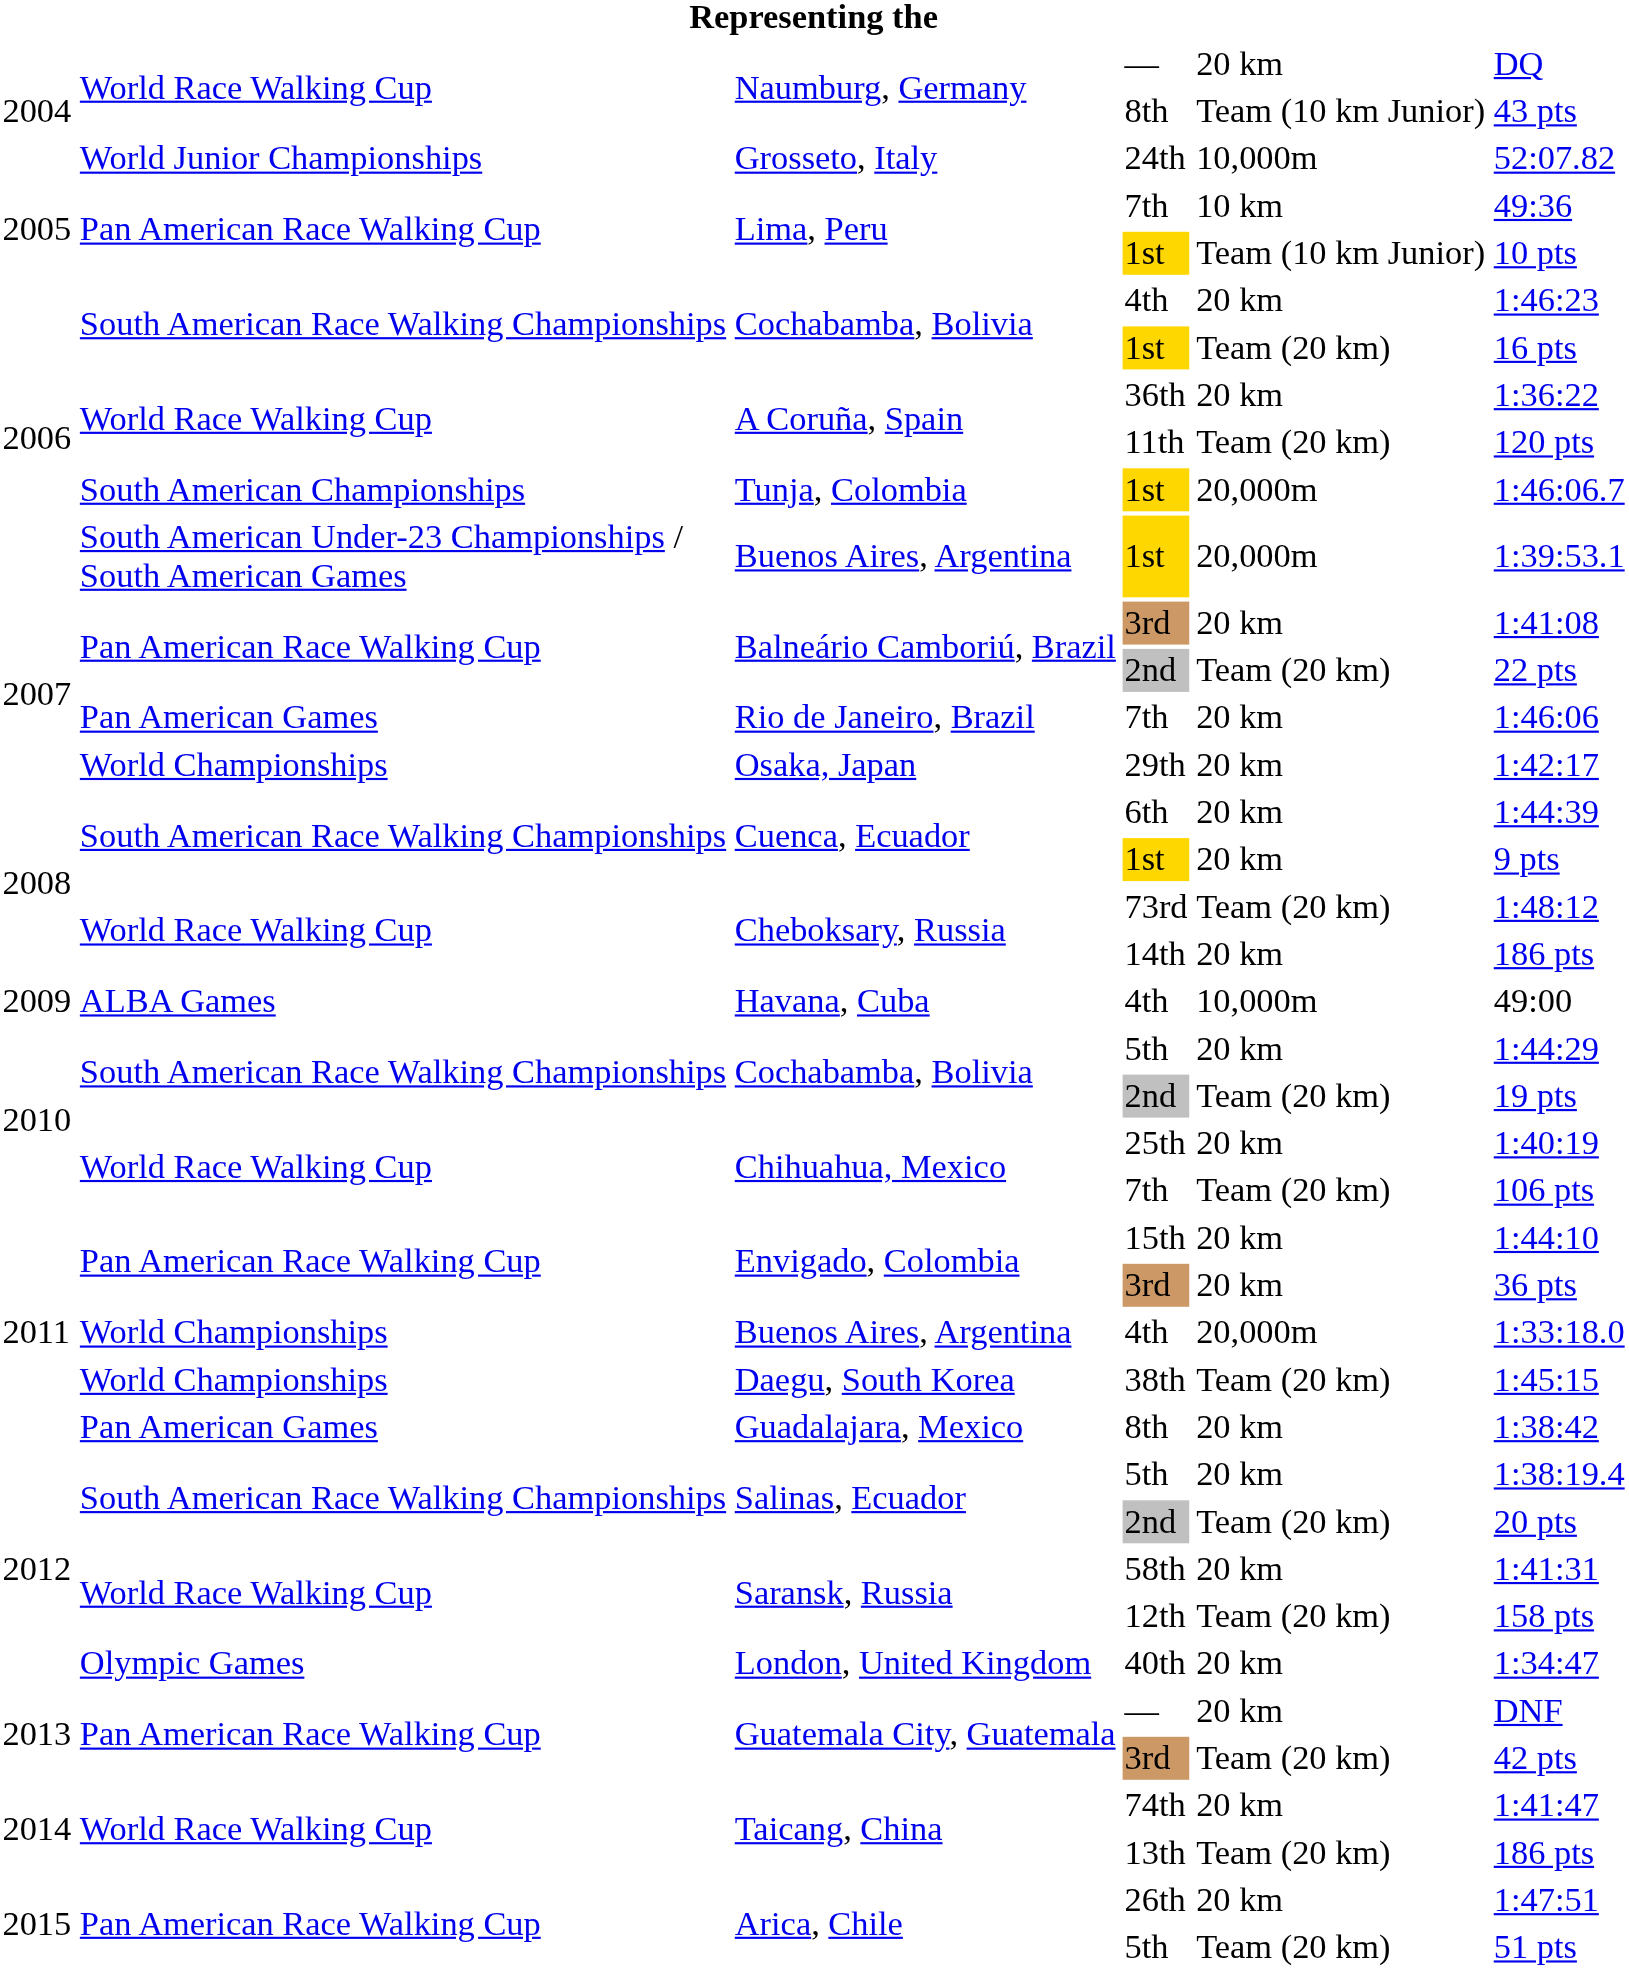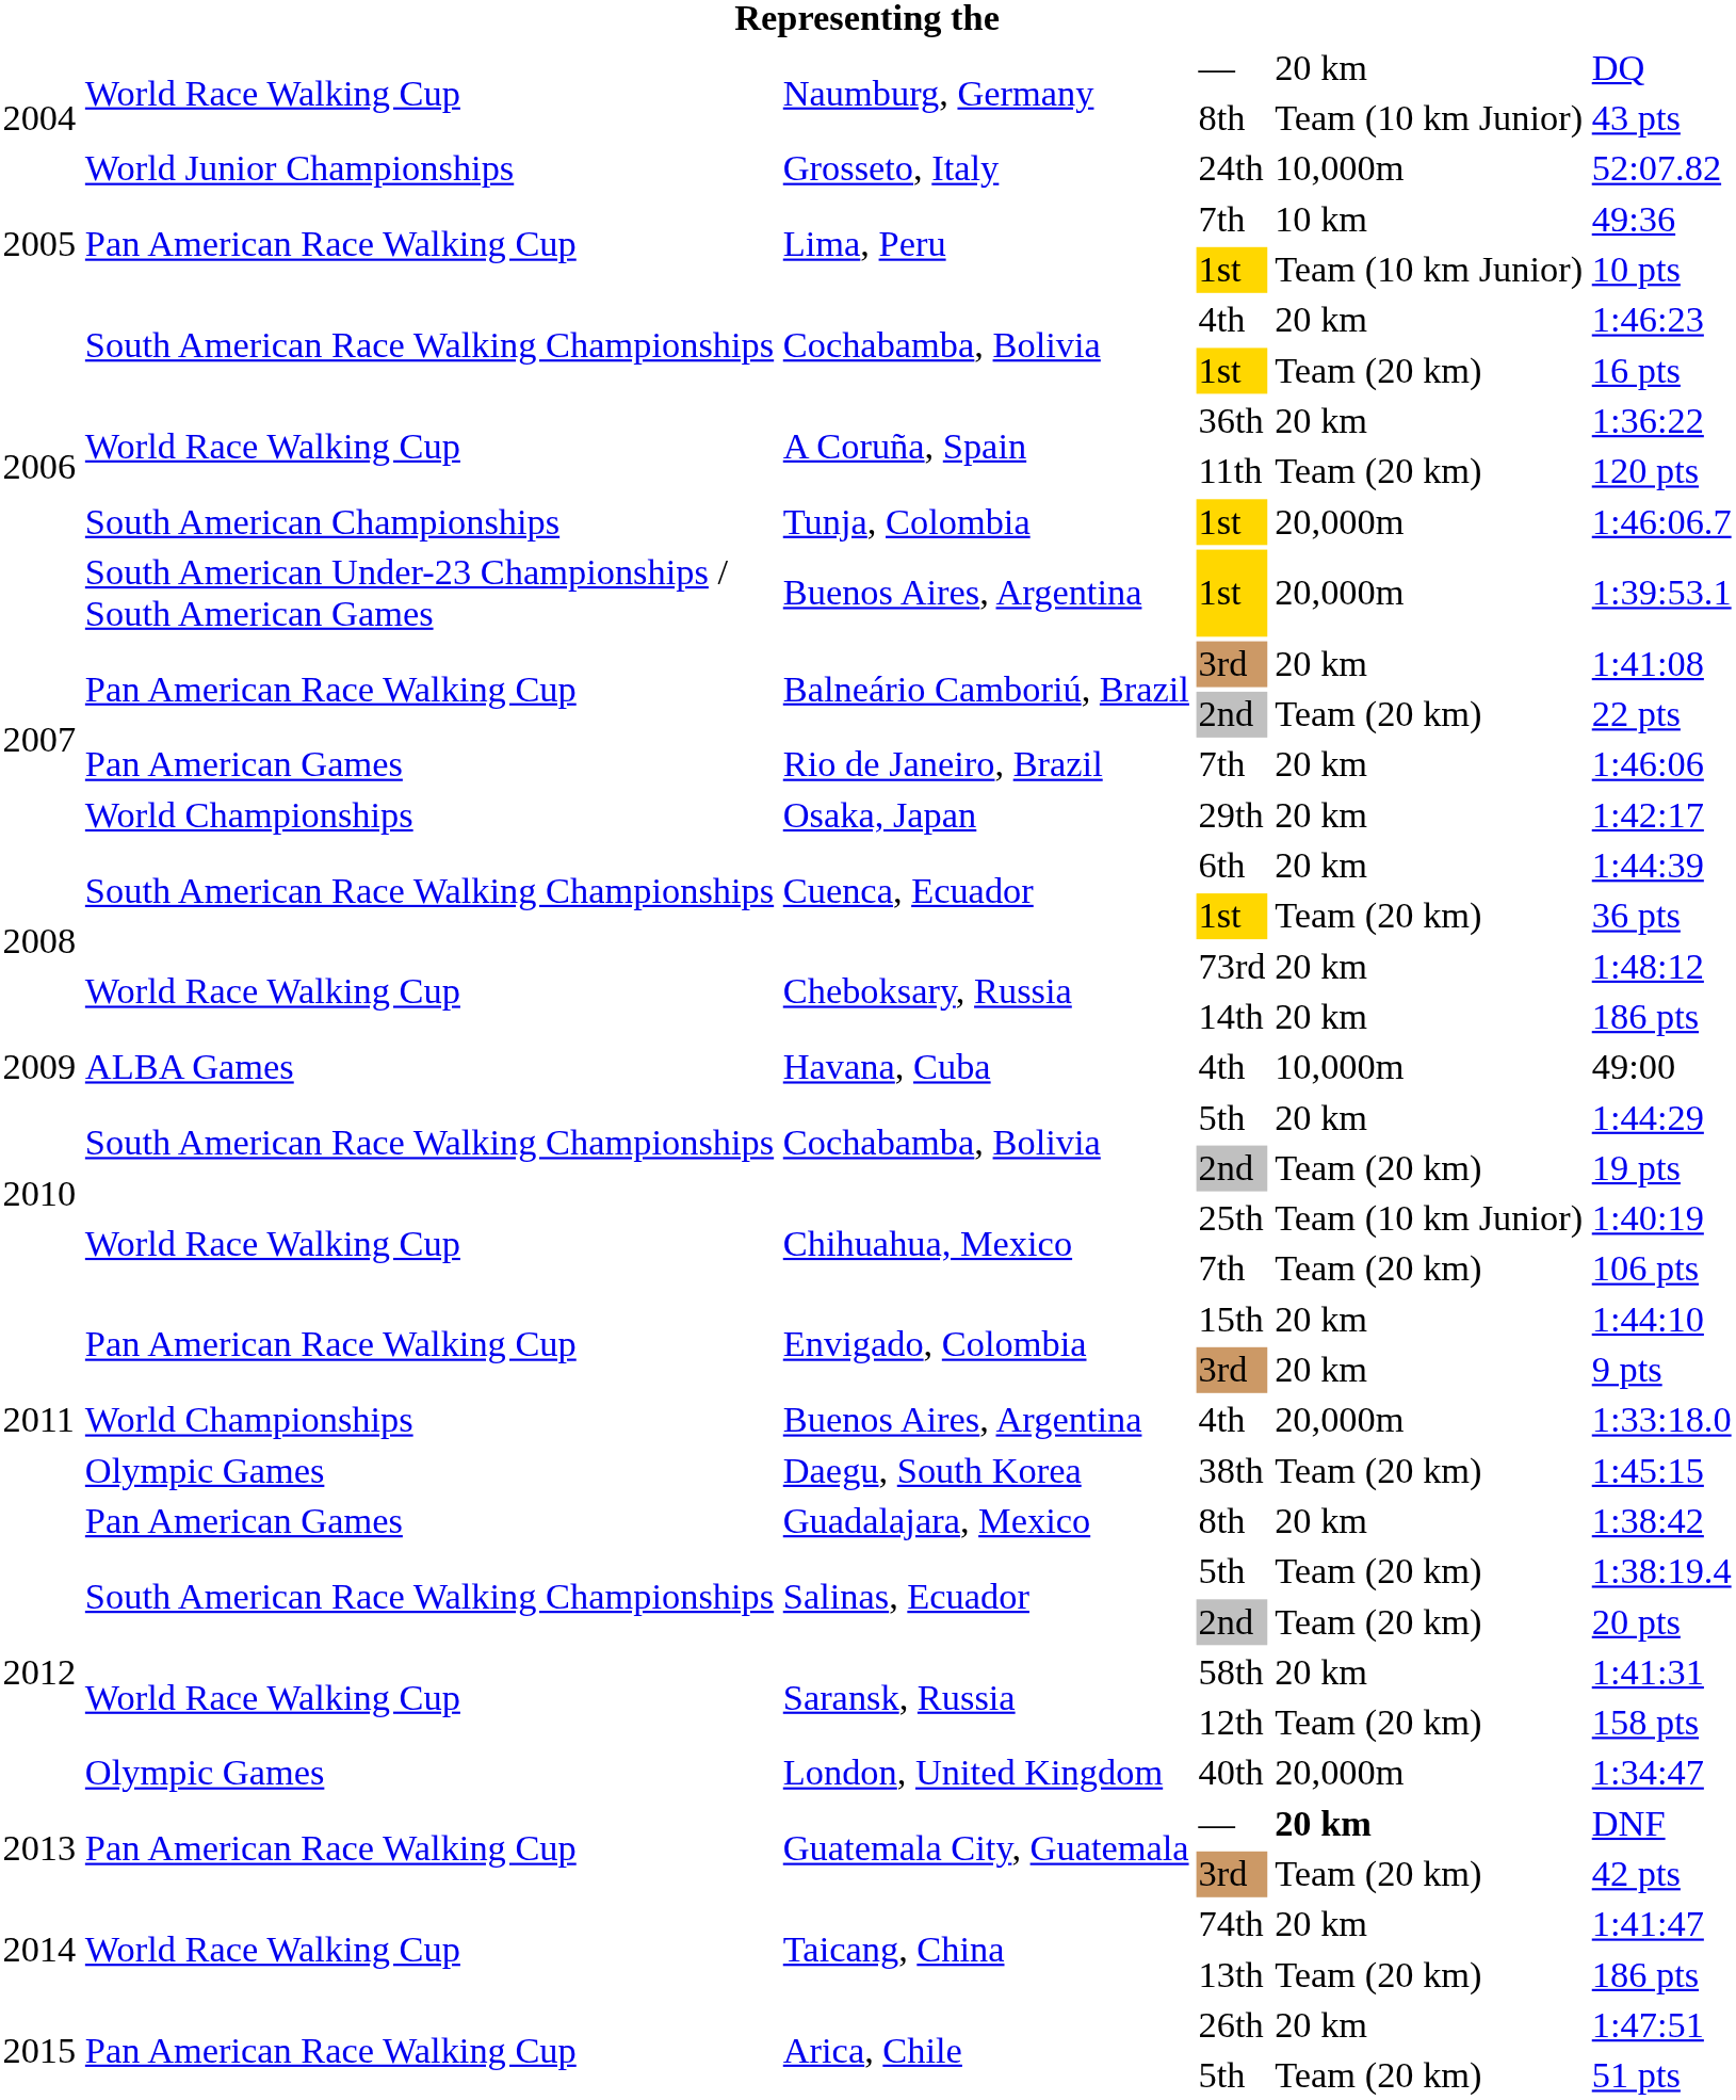 <table>
 <tr>
 <th colspan="6">Representing the </th>
 </tr>
 <tr>
 <td rowspan=3>2004</td>
 <td rowspan=2><a href='#'>World Race Walking Cup</a></td>
 <td rowspan=2><a href='#'>Naumburg</a>, <a href='#'>Germany</a></td>
 <td>—</td>
 <td>20 km</td>
 <td><a href='#'>DQ</a></td>
 </tr>
 <tr>
 <td>8th</td>
 <td>Team (10 km Junior)</td>
 <td><a href='#'>43 pts</a></td>
 </tr>
 <tr>
 <td><a href='#'>World Junior Championships</a></td>
 <td><a href='#'>Grosseto</a>, <a href='#'>Italy</a></td>
 <td>24th</td>
 <td>10,000m</td>
 <td><a href='#'>52:07.82</a></td>
 </tr>
 <tr>
 <td rowspan=2>2005</td>
 <td rowspan=2><a href='#'>Pan American Race Walking Cup</a></td>
 <td rowspan=2><a href='#'>Lima</a>, <a href='#'>Peru</a></td>
 <td>7th</td>
 <td>10 km</td>
 <td><a href='#'>49:36</a></td>
 </tr>
 <tr>
 <td bgcolor=gold>1st</td>
 <td>Team (10 km Junior)</td>
 <td><a href='#'>10 pts</a></td>
 </tr>
 <tr>
 <td rowspan=6>2006</td>
 <td rowspan=2><a href='#'>South American Race Walking Championships</a></td>
 <td rowspan=2><a href='#'>Cochabamba</a>, <a href='#'>Bolivia</a></td>
 <td>4th</td>
 <td>20 km</td>
 <td><a href='#'>1:46:23</a></td>
 </tr>
 <tr>
 <td bgcolor=gold>1st</td>
 <td>Team (20 km)</td>
 <td><a href='#'>16 pts</a></td>
 </tr>
 <tr>
 <td rowspan=2><a href='#'>World Race Walking Cup</a></td>
 <td rowspan=2><a href='#'>A Coruña</a>, <a href='#'>Spain</a></td>
 <td>36th</td>
 <td>20 km</td>
 <td><a href='#'>1:36:22</a></td>
 </tr>
 <tr>
 <td>11th</td>
 <td>Team (20 km)</td>
 <td><a href='#'>120 pts</a></td>
 </tr>
 <tr>
 <td><a href='#'>South American Championships</a></td>
 <td><a href='#'>Tunja</a>, <a href='#'>Colombia</a></td>
 <td bgcolor="gold">1st</td>
 <td>20,000m</td>
 <td><a href='#'>1:46:06.7</a></td>
 </tr>
 <tr>
 <td><a href='#'>South American Under-23 Championships</a> /<br> <a href='#'>South American Games</a></td>
 <td><a href='#'>Buenos Aires</a>, <a href='#'>Argentina</a></td>
 <td bgcolor=gold>1st</td>
 <td>20,000m</td>
 <td><a href='#'>1:39:53.1</a></td>
 </tr>
 <tr>
 <td rowspan=4>2007</td>
 <td rowspan=2><a href='#'>Pan American Race Walking Cup</a></td>
 <td rowspan=2><a href='#'>Balneário Camboriú</a>, <a href='#'>Brazil</a></td>
 <td bgcolor="cc9966">3rd</td>
 <td>20 km</td>
 <td><a href='#'>1:41:08</a></td>
 </tr>
 <tr>
 <td bgcolor=silver>2nd</td>
 <td>Team (20 km)</td>
 <td><a href='#'>22 pts</a></td>
 </tr>
 <tr>
 <td><a href='#'>Pan American Games</a></td>
 <td><a href='#'>Rio de Janeiro</a>, <a href='#'>Brazil</a></td>
 <td>7th</td>
 <td>20 km</td>
 <td><a href='#'>1:46:06</a></td>
 </tr>
 <tr>
 <td><a href='#'>World Championships</a></td>
 <td><a href='#'>Osaka, Japan</a></td>
 <td>29th</td>
 <td>20 km</td>
 <td><a href='#'>1:42:17</a></td>
 </tr>
 <tr>
 <td rowspan=4>2008</td>
 <td rowspan=2><a href='#'>South American Race Walking Championships</a></td>
 <td rowspan=2><a href='#'>Cuenca</a>, <a href='#'>Ecuador</a></td>
 <td>6th</td>
 <td>20 km</td>
 <td><a href='#'>1:44:39</a></td>
 </tr>
 <tr>
 <td bgcolor=gold>1st</td>
-<td>20 km</td>
-<td><a href='#'>9 pts</a></td>
+<td>Team (20 km)</td>
+<td><a href='#'>36 pts</a></td>
 </tr>
 <tr>
 <td rowspan=2><a href='#'>World Race Walking Cup</a></td>
 <td rowspan=2><a href='#'>Cheboksary</a>, <a href='#'>Russia</a></td>
 <td>73rd</td>
-<td>Team (20 km)</td>
+<td>20 km</td>
 <td><a href='#'>1:48:12</a></td>
 </tr>
 <tr>
 <td>14th</td>
 <td>20 km</td>
 <td><a href='#'>186 pts</a></td>
 </tr>
 <tr>
 <td>2009</td>
 <td><a href='#'>ALBA Games</a></td>
 <td><a href='#'>Havana</a>, <a href='#'>Cuba</a></td>
 <td>4th</td>
 <td>10,000m</td>
 <td>49:00</td>
 </tr>
 <tr>
 <td rowspan=4>2010</td>
 <td rowspan=2><a href='#'>South American Race Walking Championships</a></td>
 <td rowspan=2><a href='#'>Cochabamba</a>, <a href='#'>Bolivia</a></td>
 <td>5th</td>
 <td>20 km</td>
 <td><a href='#'>1:44:29</a></td>
 </tr>
 <tr>
 <td bgcolor=silver>2nd</td>
 <td>Team (20 km)</td>
 <td><a href='#'>19 pts</a></td>
 </tr>
 <tr>
 <td rowspan=2><a href='#'>World Race Walking Cup</a></td>
 <td rowspan=2><a href='#'>Chihuahua, Mexico</a></td>
 <td>25th</td>
-<td>20 km</td>
+<td>Team (10 km Junior)</td>
 <td><a href='#'>1:40:19</a></td>
 </tr>
 <tr>
 <td>7th</td>
 <td>Team (20 km)</td>
 <td><a href='#'>106 pts</a></td>
 </tr>
 <tr>
 <td rowspan=5>2011</td>
 <td rowspan=2><a href='#'>Pan American Race Walking Cup</a></td>
 <td rowspan=2><a href='#'>Envigado</a>, <a href='#'>Colombia</a></td>
 <td>15th</td>
 <td>20 km</td>
 <td><a href='#'>1:44:10</a></td>
 </tr>
 <tr>
 <td bgcolor="cc9966">3rd</td>
 <td>20 km</td>
-<td><a href='#'>36 pts</a></td>
+<td><a href='#'>9 pts</a></td>
 </tr>
 <tr>
 <td><a href='#'>World Championships</a></td>
 <td><a href='#'>Buenos Aires</a>, <a href='#'>Argentina</a></td>
 <td>4th</td>
 <td>20,000m</td>
 <td><a href='#'>1:33:18.0</a></td>
 </tr>
 <tr>
-<td><a href='#'>World Championships</a></td>
+<td><a href='#'>Olympic Games</a></td>
 <td><a href='#'>Daegu</a>, <a href='#'>South Korea</a></td>
 <td>38th</td>
 <td>Team (20 km)</td>
 <td><a href='#'>1:45:15</a></td>
 </tr>
 <tr>
 <td><a href='#'>Pan American Games</a></td>
 <td><a href='#'>Guadalajara</a>, <a href='#'>Mexico</a></td>
 <td>8th</td>
 <td>20 km</td>
 <td><a href='#'>1:38:42</a></td>
 </tr>
 <tr>
 <td rowspan=5>2012</td>
 <td rowspan=2><a href='#'>South American Race Walking Championships</a></td>
 <td rowspan=2><a href='#'>Salinas</a>, <a href='#'>Ecuador</a></td>
 <td>5th</td>
-<td>20 km</td>
+<td>Team (20 km)</td>
 <td><a href='#'>1:38:19.4</a></td>
 </tr>
 <tr>
 <td bgcolor=silver>2nd</td>
 <td>Team (20 km)</td>
 <td><a href='#'>20 pts</a></td>
 </tr>
 <tr>
 <td rowspan=2><a href='#'>World Race Walking Cup</a></td>
 <td rowspan=2><a href='#'>Saransk</a>, <a href='#'>Russia</a></td>
 <td>58th</td>
 <td>20 km</td>
 <td><a href='#'>1:41:31</a></td>
 </tr>
 <tr>
 <td>12th</td>
 <td>Team (20 km)</td>
 <td><a href='#'>158 pts</a></td>
 </tr>
 <tr>
 <td><a href='#'>Olympic Games</a></td>
 <td><a href='#'>London</a>, <a href='#'>United Kingdom</a></td>
 <td>40th</td>
-<td>20 km</td>
+<td>20,000m</td>
 <td><a href='#'>1:34:47</a></td>
 </tr>
 <tr>
 <td rowspan=2>2013</td>
 <td rowspan=2><a href='#'>Pan American Race Walking Cup</a></td>
 <td rowspan=2><a href='#'>Guatemala City</a>, <a href='#'>Guatemala</a></td>
 <td>—</td>
-<td>20 km</td>
+<td><strong>20 km</strong></td>
 <td><a href='#'>DNF</a></td>
 </tr>
 <tr>
 <td bgcolor="cc9966">3rd</td>
 <td>Team (20 km)</td>
 <td><a href='#'>42 pts</a></td>
 </tr>
 <tr>
 <td rowspan=2>2014</td>
 <td rowspan=2><a href='#'>World Race Walking Cup</a></td>
 <td rowspan=2><a href='#'>Taicang</a>, <a href='#'>China</a></td>
 <td>74th</td>
 <td>20 km</td>
 <td><a href='#'>1:41:47</a></td>
 </tr>
 <tr>
 <td>13th</td>
 <td>Team (20 km)</td>
 <td><a href='#'>186 pts</a></td>
 </tr>
 <tr>
 <td rowspan=2>2015</td>
 <td rowspan=2><a href='#'>Pan American Race Walking Cup</a></td>
 <td rowspan=2><a href='#'>Arica</a>, <a href='#'>Chile</a></td>
 <td>26th</td>
 <td>20 km</td>
 <td><a href='#'>1:47:51</a></td>
 </tr>
 <tr>
 <td>5th</td>
 <td>Team (20 km)</td>
 <td><a href='#'>51 pts</a></td>
 </tr>
 </table>
